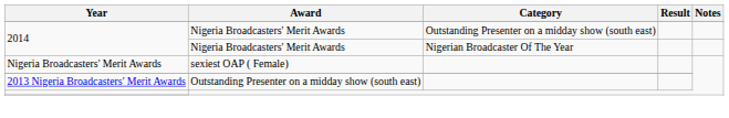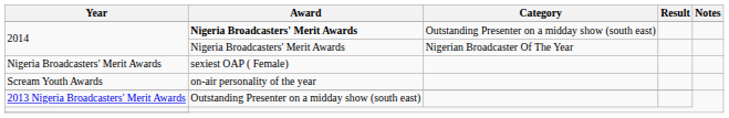 <table class="wikitable plainrowheaders sortable">
 <tr>
 <th>Year</th>
 <th>Award</th>
 <th>Category</th>
 <th>Result</th>
 <th>Notes</th>
 </tr>
 <tr>
 </tr>
 <tr>
 <td rowspan="2">2014</td>
-<td>Nigeria Broadcasters' Merit Awards</td>
+<td><strong>Nigeria Broadcasters' Merit Awards</strong></td>
 <td>Outstanding Presenter on a midday show (south east)</td>
 <td></td>
 <td></td>
 </tr>
 <tr rowspan="2"|2014>
 <td>Nigeria Broadcasters' Merit Awards</td>
 <td>Nigerian Broadcaster Of The Year</td>
 <td></td>
 <td></td>
 </tr>
 <tr rowspan="2"|2014>
 <td>Nigeria Broadcasters' Merit Awards</td>
 <td>sexiest OAP ( Female)</td>
+<td></td>
+<td></td>
+</tr>
+<tr rowspan="2"|2014>
+<td>Scream Youth Awards</td>
+<td>on-air personality of the year</td>
+<td></td>
 <td></td>
 <td></td>
 </tr>
 <tr>
 </tr>
 <tr>
 </tr>
 <tr rowspan="2"|2013>
 <td><a href='#'>2013 Nigeria Broadcasters' Merit Awards</a></td>
 <td>Outstanding Presenter on a midday show (south east)</td>
 <td></td>
 <td></td>
 </tr>
 <tr>
 <td></td>
 </tr>
 <tr>
 </tr>
 <tr>
 </tr>
 </table>
